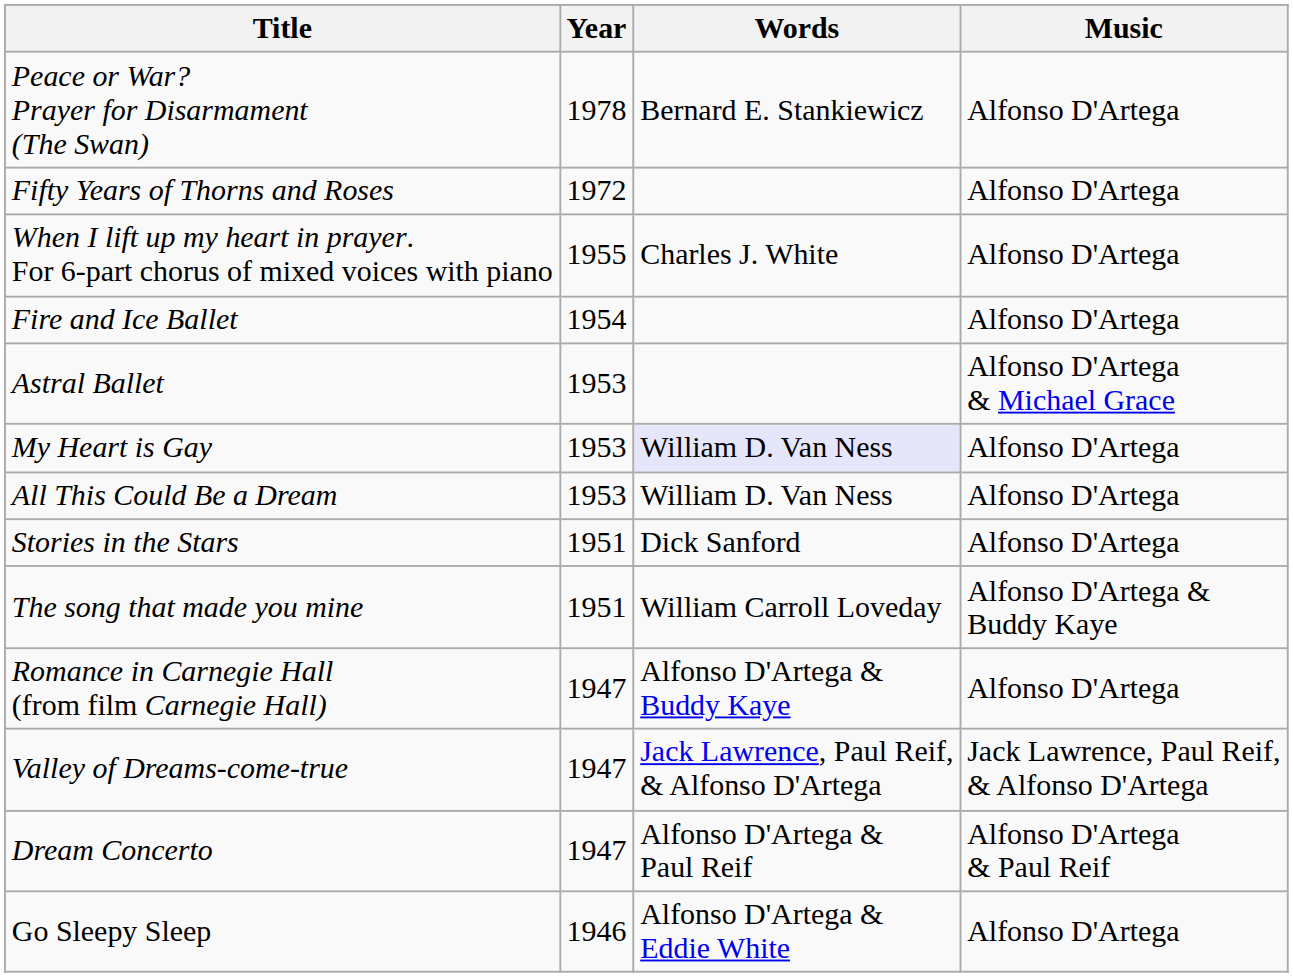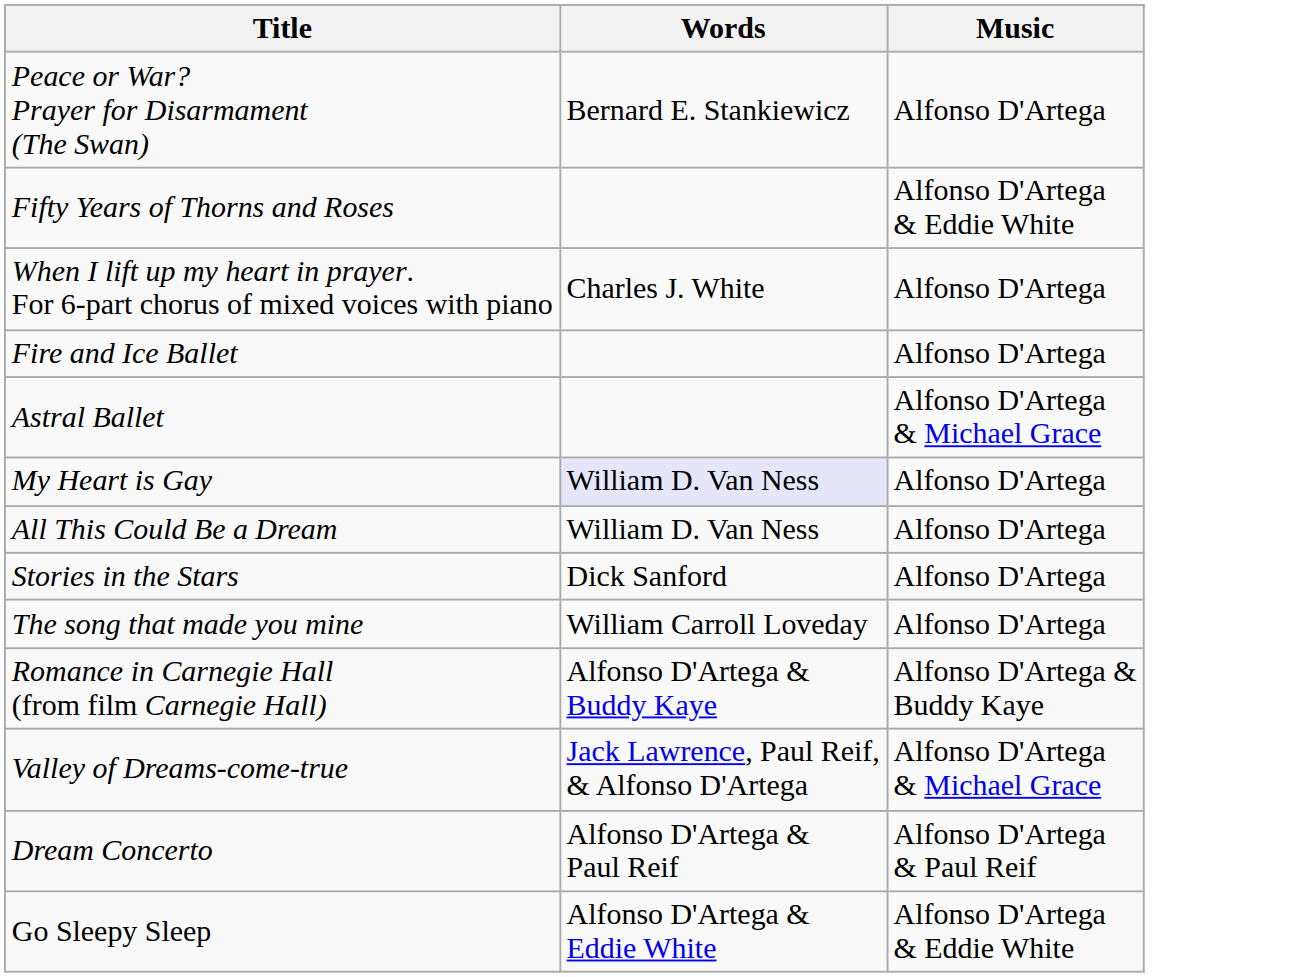 <table class="wikitable">
 <tr>
 <th>Title</th>
-<th>Year</th>
 <th>Words</th>
 <th>Music</th>
 </tr>
 <tr>
 <td><em>Peace or War?</em><br><em>Prayer for Disarmament</em><br><em>(The Swan)</em></td>
-<td>1978</td>
 <td>Bernard E. Stankiewicz</td>
 <td>Alfonso D'Artega</td>
 </tr>
 <tr>
 <td><em>Fifty Years of Thorns and Roses</em></td>
-<td>1972</td>
 <td></td>
-<td>Alfonso D'Artega</td>
+<td>Alfonso D'Artega<br>& Eddie White</td>
 </tr>
 <tr>
 <td><em>When I lift up my heart in prayer</em>.<br>For 6-part chorus of mixed voices with piano</td>
-<td>1955</td>
 <td>Charles J. White</td>
 <td>Alfonso D'Artega</td>
 </tr>
 <tr>
 <td><em>Fire and Ice Ballet</em></td>
-<td>1954</td>
 <td></td>
 <td>Alfonso D'Artega</td>
 </tr>
 <tr>
 <td><em>Astral Ballet</em></td>
-<td>1953</td>
 <td></td>
 <td>Alfonso D'Artega<br>& <a href='#'>Michael Grace</a></td>
 </tr>
 <tr>
 <td><em>My Heart is Gay</em></td>
-<td>1953</td>
 <td style="background: lavender;">William D. Van Ness</td>
 <td>Alfonso D'Artega</td>
 </tr>
 <tr>
 <td><em>All This Could Be a Dream</em></td>
-<td>1953</td>
 <td>William D. Van Ness</td>
 <td>Alfonso D'Artega</td>
 </tr>
 <tr>
 <td><em>Stories in the Stars</em></td>
-<td>1951</td>
 <td>Dick Sanford</td>
 <td>Alfonso D'Artega</td>
 </tr>
 <tr>
 <td><em>The song that made you mine</em></td>
-<td>1951</td>
 <td>William Carroll Loveday</td>
+<td>Alfonso D'Artega</td>
+</tr>
+<tr>
+<td><em>Romance in Carnegie Hall</em><br>(from film <em>Carnegie Hall)</em></td>
+<td>Alfonso D'Artega &<br><a href='#'>Buddy Kaye</a></td>
 <td>Alfonso D'Artega &<br>Buddy Kaye</td>
 </tr>
 <tr>
-<td><em>Romance in Carnegie Hall</em><br>(from film <em>Carnegie Hall)</em></td>
-<td>1947</td>
-<td>Alfonso D'Artega &<br><a href='#'>Buddy Kaye</a></td>
-<td>Alfonso D'Artega</td>
-</tr>
-<tr>
 <td><em>Valley of Dreams-come-true</em></td>
-<td>1947</td>
 <td><a href='#'>Jack Lawrence</a>, Paul Reif,<br>& Alfonso D'Artega</td>
-<td>Jack Lawrence, Paul Reif,<br>& Alfonso D'Artega</td>
+<td>Alfonso D'Artega<br>& <a href='#'>Michael Grace</a></td>
 </tr>
 <tr>
 <td><em>Dream Concerto</em></td>
-<td>1947</td>
 <td>Alfonso D'Artega &<br>Paul Reif</td>
 <td>Alfonso D'Artega<br>& Paul Reif</td>
 </tr>
 <tr>
 <td>Go Sleepy Sleep</td>
-<td>1946</td>
 <td>Alfonso D'Artega &<br><a href='#'>Eddie White</a></td>
-<td>Alfonso D'Artega</td>
+<td>Alfonso D'Artega<br>& Eddie White</td>
 </tr>
 </table>
